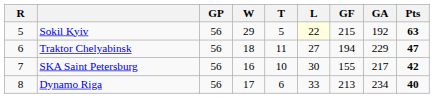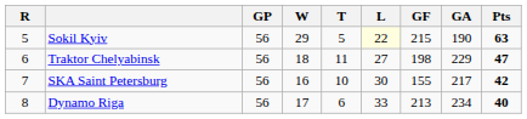 <table class="wikitable sortable">
 <tr>
 <th bgcolor="#DDDDFF" width="5%">R</th>
 <th bgcolor="#DDDDFF" width="25%"></th>
 <th bgcolor="#DDDDFF" width="5%">GP</th>
 <th bgcolor="#DDDDFF" width="5%">W</th>
 <th bgcolor="#DDDDFF" width="5%">T</th>
 <th bgcolor="#DDDDFF" width="5%">L</th>
 <th bgcolor="#DDDDFF" width="5%">GF</th>
 <th bgcolor="#DDDDFF" width="5%">GA</th>
 <th bgcolor="#DDDDFF" width="5%">Pts</th>
 </tr>
 <tr align="center">
 <td>5</td>
 <td align="left"><a href='#'>Sokil Kyiv</a></td>
 <td>56</td>
 <td>29</td>
 <td>5</td>
 <td style="background: lightyellow;">22</td>
 <td>215</td>
-<td>192</td>
+<td>190</td>
 <td><strong>63</strong></td>
 </tr>
 <tr align="center">
 <td>6</td>
 <td align="left"><a href='#'>Traktor Chelyabinsk</a></td>
 <td>56</td>
 <td>18</td>
 <td>11</td>
 <td>27</td>
-<td>194</td>
+<td>198</td>
 <td>229</td>
 <td><strong>47</strong></td>
 </tr>
 <tr align="center">
 <td>7</td>
 <td align="left"><a href='#'>SKA Saint Petersburg</a></td>
 <td>56</td>
 <td>16</td>
 <td>10</td>
 <td>30</td>
 <td>155</td>
 <td>217</td>
 <td><strong>42</strong></td>
 </tr>
 <tr align="center">
 <td>8</td>
 <td align="left"><a href='#'>Dynamo Riga</a></td>
 <td>56</td>
 <td>17</td>
 <td>6</td>
 <td>33</td>
 <td>213</td>
 <td>234</td>
 <td><strong>40</strong></td>
 </tr>
 </table>
